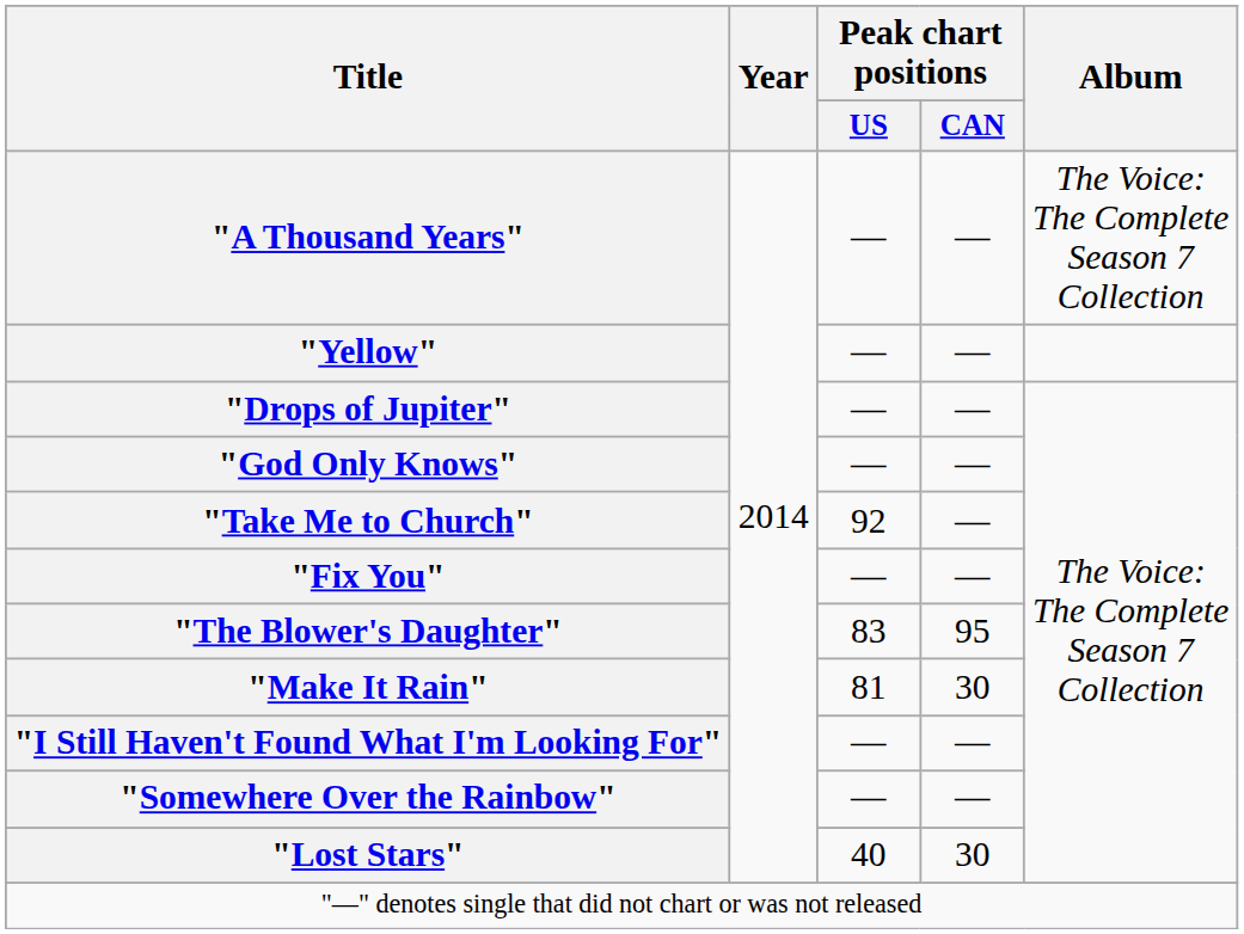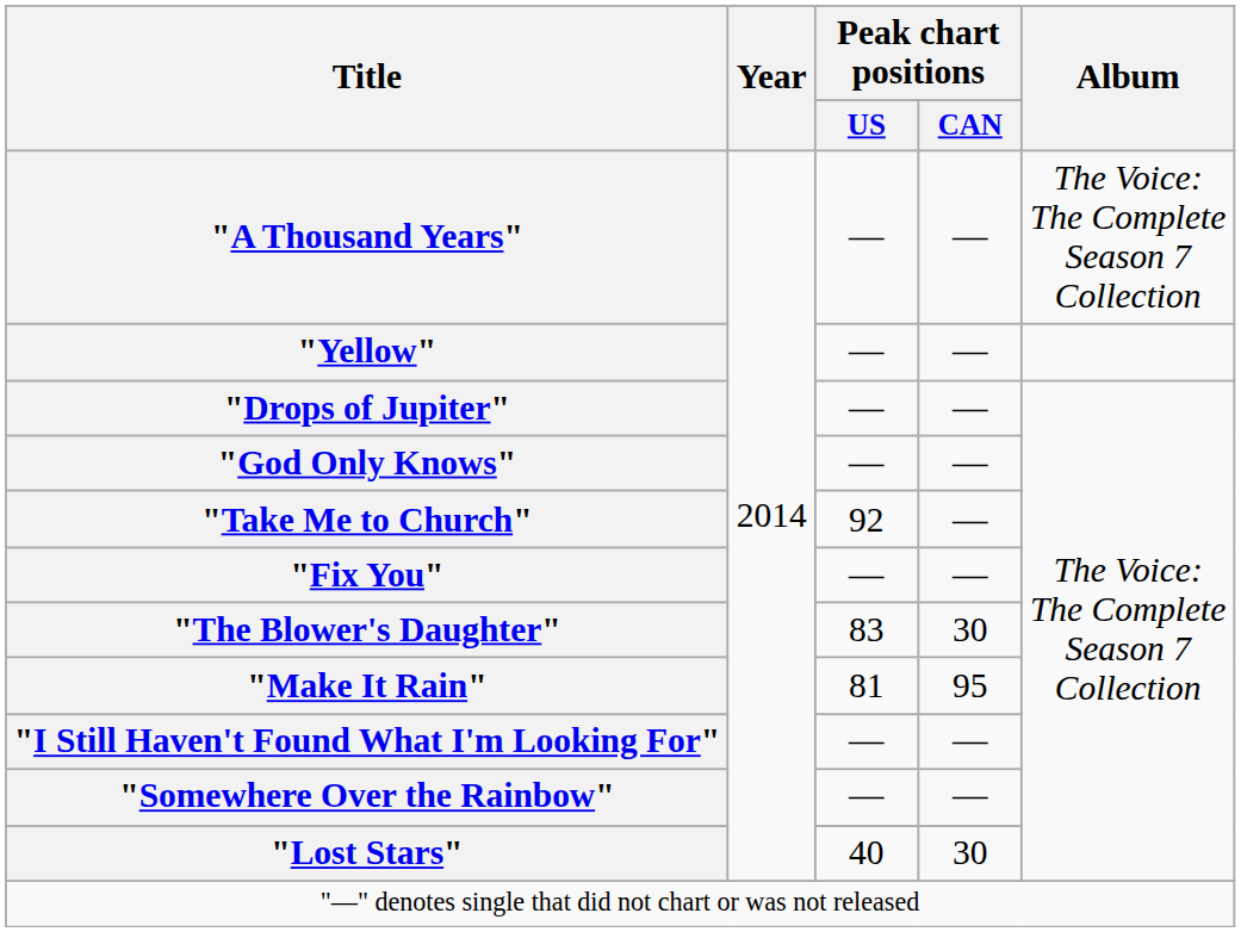 <table class="wikitable plainrowheaders" style="text-align:center;">
 <tr>
 <th scope="col" rowspan=2>Title</th>
 <th scope="col" rowspan=2>Year</th>
 <th scope="col" colspan=2>Peak chart positions</th>
 <th scope="col" rowspan=2>Album</th>
 </tr>
 <tr>
 <th scope="col" style="width:3em;font-size:85%;"><a href='#'>US</a></th>
 <th scope="col" style="width:3em;font-size:85%;"><a href='#'>CAN</a></th>
 </tr>
 <tr>
 <th scope="row">"<a href='#'>A Thousand Years</a>"</th>
 <td rowspan=11>2014</td>
 <td>—</td>
 <td>—</td>
 <td><em>The Voice:<br>The Complete<br>Season 7<br>Collection</em></td>
 </tr>
 <tr>
 <th scope="row">"<a href='#'>Yellow</a>"<br></th>
 <td>—</td>
 <td>—</td>
 <td></td>
 </tr>
 <tr>
 <th scope="row">"<a href='#'>Drops of Jupiter</a>"</th>
 <td>—</td>
 <td>—</td>
 <td rowspan=9><em>The Voice:<br>The Complete<br>Season 7<br>Collection</em></td>
 </tr>
 <tr>
 <th scope="row">"<a href='#'>God Only Knows</a>"</th>
 <td>—</td>
 <td>—</td>
 </tr>
 <tr>
 <th scope="row">"<a href='#'>Take Me to Church</a>"</th>
 <td>92</td>
 <td>—</td>
 </tr>
 <tr>
 <th scope="row">"<a href='#'>Fix You</a>"</th>
 <td>—</td>
 <td>—</td>
 </tr>
 <tr>
 <th scope="row">"<a href='#'>The Blower's Daughter</a>"</th>
 <td>83</td>
-<td>95</td>
+<td>30</td>
 </tr>
 <tr>
 <th scope="row">"<a href='#'>Make It Rain</a>"</th>
 <td>81</td>
-<td>30</td>
+<td>95</td>
 </tr>
 <tr>
 <th scope="row">"<a href='#'>I Still Haven't Found What I'm Looking For</a>"</th>
 <td>—</td>
 <td>—</td>
 </tr>
 <tr>
 <th scope="row">"<a href='#'>Somewhere Over the Rainbow</a>"</th>
 <td>—</td>
 <td>—</td>
 </tr>
 <tr>
 <th scope="row">"<a href='#'>Lost Stars</a>"<br></th>
 <td>40</td>
 <td>30</td>
 </tr>
 <tr>
 <td colspan=5 style="font-size:9pt">"—" denotes single that did not chart or was not released</td>
 </tr>
 </table>
